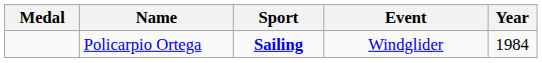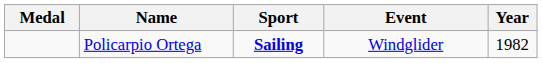 <table class="wikitable"  style="font-size:100%;  text-align:center;">
 <tr>
 <th width="65">Medal</th>
 <th width="140">Name</th>
 <th width="80">Sport</th>
 <th width="150">Event</th>
 <th width="40">Year</th>
 </tr>
 <tr>
 <td></td>
 <td align=left><a href='#'>Policarpio Ortega</a></td>
 <td><strong><a href='#'>Sailing</a></strong></td>
 <td><a href='#'>Windglider</a></td>
-<td>1984</td>
+<td>1982</td>
 </tr>
 </table>
